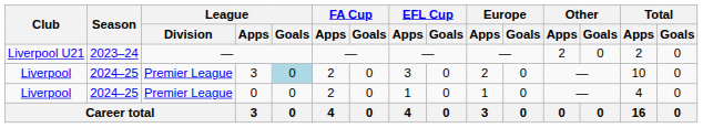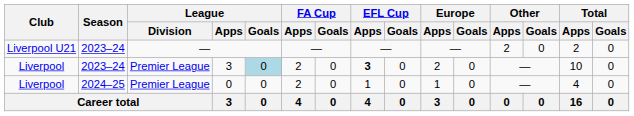 <table class="wikitable" style="text-align: center;">
 <tr>
 <th rowspan="2">Club</th>
 <th rowspan="2">Season</th>
 <th colspan="3">League</th>
 <th colspan="2"><a href='#'>FA Cup</a></th>
 <th colspan="2"><a href='#'>EFL Cup</a></th>
 <th colspan="2">Europe</th>
 <th colspan="2">Other</th>
 <th colspan="2">Total</th>
 </tr>
 <tr>
 <th>Division</th>
 <th>Apps</th>
 <th>Goals</th>
 <th>Apps</th>
 <th>Goals</th>
 <th>Apps</th>
 <th>Goals</th>
 <th>Apps</th>
 <th>Goals</th>
 <th>Apps</th>
 <th>Goals</th>
 <th>Apps</th>
 <th>Goals</th>
 </tr>
 <tr>
 <td><a href='#'>Liverpool U21</a></td>
 <td><a href='#'>2023–24</a></td>
 <td colspan=3>—</td>
 <td colspan=2>—</td>
 <td colspan=2>—</td>
 <td colspan=2>—</td>
 <td>2</td>
 <td>0</td>
 <td>2</td>
 <td>0</td>
 </tr>
 <tr>
 <td><a href='#'>Liverpool</a></td>
-<td><a href='#'>2024–25</a></td>
+<td><a href='#'>2023–24</a></td>
 <td><a href='#'>Premier League</a></td>
 <td>3</td>
 <td style="background: lightblue;">0</td>
 <td>2</td>
 <td>0</td>
-<td>3</td>
+<td><strong>3</strong></td>
 <td>0</td>
 <td>2</td>
 <td>0</td>
 <td colspan="2">—</td>
 <td>10</td>
 <td>0</td>
 </tr>
 <tr>
 <td><a href='#'>Liverpool</a></td>
 <td><a href='#'>2024–25</a></td>
 <td><a href='#'>Premier League</a></td>
 <td>0</td>
 <td>0</td>
 <td>2</td>
 <td>0</td>
 <td>1</td>
 <td>0</td>
 <td>1</td>
 <td>0</td>
 <td colspan="2"0>—</td>
 <td>4</td>
 <td>0</td>
 </tr>
 <tr>
 <th colspan="3">Career total</th>
 <th>3</th>
 <th>0</th>
 <th>4</th>
 <th>0</th>
 <th>4</th>
 <th>0</th>
 <th>3</th>
 <th>0</th>
 <th>0</th>
 <th>0</th>
 <th>16</th>
 <th>0</th>
 </tr>
 </table>
